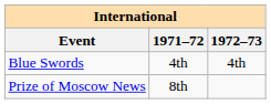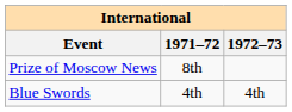 <table class="wikitable" style="text-align:center">
 <tr>
 <th style="background-color: #ffdead; " colspan=3 align=center>International</th>
 </tr>
 <tr>
 <th>Event</th>
 <th>1971–72</th>
 <th>1972–73</th>
 </tr>
 <tr>
+<td align=left><a href='#'>Prize of Moscow News</a></td>
+<td>8th</td>
+<td></td>
+</tr>
+<tr>
 <td align=left><a href='#'>Blue Swords</a></td>
 <td>4th</td>
 <td>4th</td>
 </tr>
-<tr>
-<td align=left><a href='#'>Prize of Moscow News</a></td>
-<td>8th</td>
-<td></td>
-</tr>
 </table>
